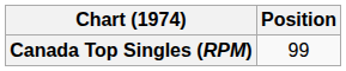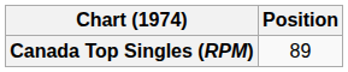 <table class="wikitable plainrowheaders" style="text-align:center">
 <tr>
 <th>Chart (1974)</th>
 <th>Position</th>
 </tr>
 <tr>
 <th scope="row">Canada Top Singles (<em>RPM</em>)</th>
-<td>99</td>
+<td>89</td>
 </tr>
 </table>
